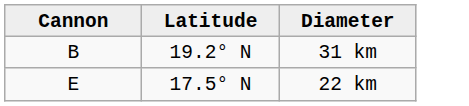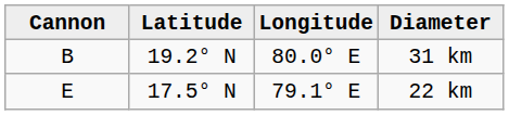 <table class="wikitable">
 <tr>
 <th width="25%" style="background:#eeeeee;">Cannon</th>
 <th width="25%" style="background:#eeeeee;">Latitude</th>
+<th width="25%" style="background:#eeeeee;">Longitude</th>
 <th width="25%" style="background:#eeeeee;">Diameter</th>
 </tr>
 <tr>
 <td align="center">B</td>
 <td align="center">19.2° N</td>
+<td align="center">80.0° E</td>
 <td align="center">31 km</td>
 </tr>
 <tr>
 <td align="center">E</td>
 <td align="center">17.5° N</td>
+<td align="center">79.1° E</td>
 <td align="center">22 km</td>
 </tr>
 </table>
